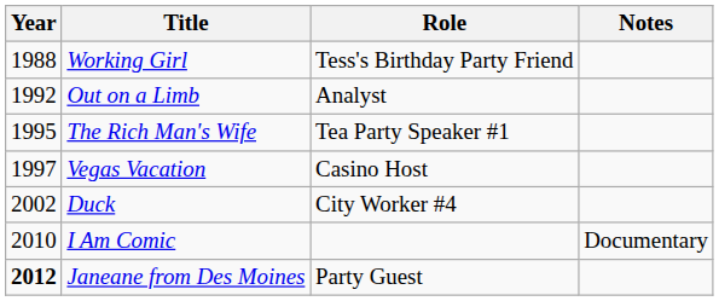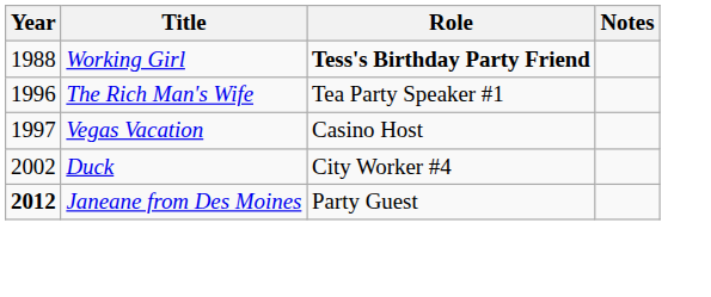 <table class="wikitable sortable">
 <tr>
 <th>Year</th>
 <th>Title</th>
 <th>Role</th>
 <th>Notes</th>
 </tr>
 <tr>
 <td>1988</td>
 <td><em><a href='#'>Working Girl</a></em></td>
-<td>Tess's Birthday Party Friend</td>
+<td><strong>Tess's Birthday Party Friend</strong></td>
 <td></td>
 </tr>
 <tr>
-<td>1992</td>
-<td><a href='#'><em>Out on a Limb</em></a></td>
-<td>Analyst</td>
-<td></td>
-</tr>
-<tr>
-<td>1995</td>
+<td>1996</td>
 <td><em><a href='#'>The Rich Man's Wife</a></em></td>
 <td>Tea Party Speaker #1</td>
 <td></td>
 </tr>
 <tr>
 <td>1997</td>
 <td><em><a href='#'>Vegas Vacation</a></em></td>
 <td>Casino Host</td>
 <td></td>
 </tr>
 <tr>
 <td>2002</td>
 <td><a href='#'><em>Duck</em></a></td>
 <td>City Worker #4</td>
 <td></td>
 </tr>
 <tr>
-<td>2010</td>
-<td><em><a href='#'>I Am Comic</a></em></td>
-<td></td>
-<td>Documentary</td>
-</tr>
-<tr>
 <td><strong>2012</strong></td>
 <td><em><a href='#'>Janeane from Des Moines</a></em></td>
 <td>Party Guest</td>
 <td></td>
 </tr>
 </table>
